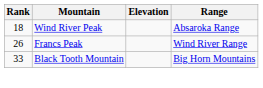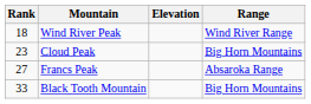 <table class="wikitable">
 <tr>
 <th>Rank</th>
 <th>Mountain</th>
 <th>Elevation</th>
 <th>Range</th>
 </tr>
 <tr>
 <td align=center>18</td>
 <td><a href='#'>Wind River Peak</a></td>
 <td></td>
-<td><a href='#'>Absaroka Range</a></td>
+<td><a href='#'>Wind River Range</a></td>
 </tr>
 <tr>
-<td align=center>26</td>
+<td align=center>23</td>
+<td><a href='#'>Cloud Peak</a></td>
+<td></td>
+<td><a href='#'>Big Horn Mountains</a></td>
+</tr>
+<tr>
+<td align=center>27</td>
 <td><a href='#'>Francs Peak</a></td>
 <td></td>
-<td><a href='#'>Wind River Range</a></td>
+<td><a href='#'>Absaroka Range</a></td>
 </tr>
 <tr>
 <td align=center>33</td>
 <td><a href='#'>Black Tooth Mountain</a></td>
 <td></td>
 <td><a href='#'>Big Horn Mountains</a></td>
 </tr>
 </table>
